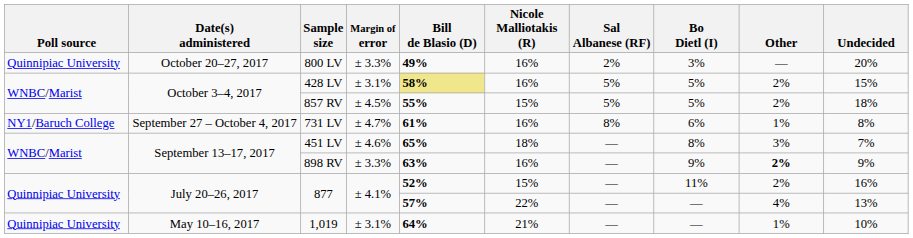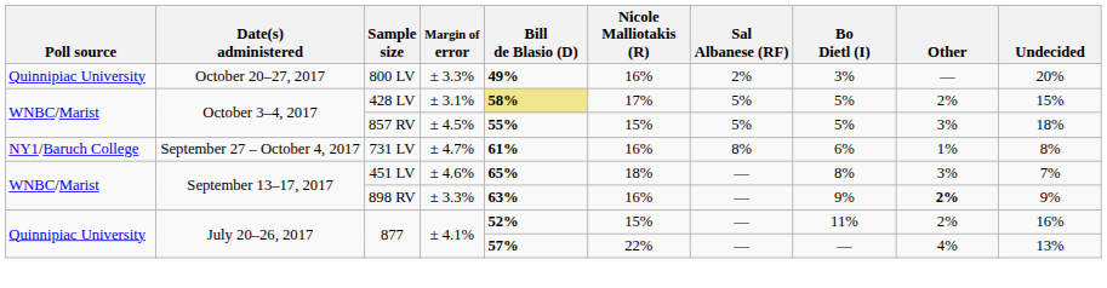 <table class="wikitable">
 <tr valign= bottom>
 <th style="width:150px;">Poll source</th>
 <th style="width:210px;">Date(s)<br>administered</th>
 <th>Sample<br>size</th>
 <th style="width:60px;"><small>Margin of</small><br>error</th>
 <th style="width:100px;">Bill<br>de Blasio (D)</th>
 <th style="width:100px;">Nicole<br>Malliotakis (R)</th>
 <th style="width:100px;">Sal<br>Albanese (RF)</th>
 <th style="width:100px;">Bo<br>Dietl (I)</th>
 <th style="width:100px;">Other</th>
 <th style="width:100px;">Undecided</th>
 </tr>
 <tr>
 <td><a href='#'>Quinnipiac University</a></td>
 <td align="center">October 20–27, 2017</td>
 <td align="center">800 LV</td>
 <td align="center">± 3.3%</td>
 <td><strong>49%</strong></td>
 <td align="center">16%</td>
 <td align="center">2%</td>
 <td align="center">3%</td>
 <td align="center">—</td>
 <td align="center">20%</td>
 </tr>
 <tr>
 <td rowspan="2"><a href='#'>WNBC</a>/<a href='#'>Marist</a></td>
 <td rowspan="2" align="center">October 3–4, 2017</td>
 <td align="center">428 LV</td>
 <td align="center">± 3.1%</td>
 <td style="background: khaki;"><strong>58%</strong></td>
-<td align="center">16%</td>
+<td align="center">17%</td>
 <td align="center">5%</td>
 <td align="center">5%</td>
 <td align="center">2%</td>
 <td align="center">15%</td>
 </tr>
 <tr>
 <td align="center">857 RV</td>
 <td align="center">± 4.5%</td>
 <td><strong>55%</strong></td>
 <td align="center">15%</td>
 <td align="center">5%</td>
 <td align="center">5%</td>
-<td align="center">2%</td>
+<td align="center">3%</td>
 <td align="center">18%</td>
 </tr>
 <tr>
 <td><a href='#'>NY1</a>/<a href='#'>Baruch College</a></td>
 <td align="center">September 27 – October 4, 2017</td>
 <td align="center">731 LV</td>
 <td align="center">± 4.7%</td>
 <td><strong>61%</strong></td>
 <td align="center">16%</td>
 <td align="center">8%</td>
 <td align="center">6%</td>
 <td align="center">1%</td>
 <td align="center">8%</td>
 </tr>
 <tr>
 <td rowspan="2"><a href='#'>WNBC</a>/<a href='#'>Marist</a></td>
 <td rowspan="2" align="center">September 13–17, 2017</td>
 <td align="center">451 LV</td>
 <td align="center">± 4.6%</td>
 <td><strong>65%</strong></td>
 <td align="center">18%</td>
 <td align="center">—</td>
 <td align="center">8%</td>
 <td align="center">3%</td>
 <td align="center">7%</td>
 </tr>
 <tr>
 <td align="center">898 RV</td>
 <td align="center">± 3.3%</td>
 <td><strong>63%</strong></td>
 <td align="center">16%</td>
 <td align="center">—</td>
 <td align="center">9%</td>
 <td align="center"><strong>2%</strong></td>
 <td align="center">9%</td>
 </tr>
 <tr>
 <td rowspan="2"><a href='#'>Quinnipiac University</a></td>
 <td rowspan="2" align="center">July 20–26, 2017</td>
 <td rowspan="2" align="center">877</td>
 <td rowspan="2" align="center">± 4.1%</td>
 <td><strong>52%</strong></td>
 <td align="center">15%</td>
 <td align="center">—</td>
 <td align="center">11%</td>
 <td align="center">2%</td>
 <td align="center">16%</td>
 </tr>
 <tr>
 <td><strong>57%</strong></td>
 <td align="center">22%</td>
 <td align="center">—</td>
 <td align="center">—</td>
 <td align="center">4%</td>
 <td align="center">13%</td>
 </tr>
-<tr>
-<td><a href='#'>Quinnipiac University</a></td>
-<td align="center">May 10–16, 2017</td>
-<td align="center">1,019</td>
-<td align="center">± 3.1%</td>
-<td><strong>64%</strong></td>
-<td align="center">21%</td>
-<td align="center">—</td>
-<td align="center">—</td>
-<td align="center">1%</td>
-<td align="center">10%</td>
-</tr>
 </table>
